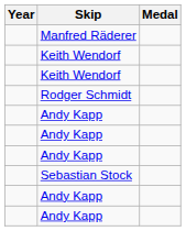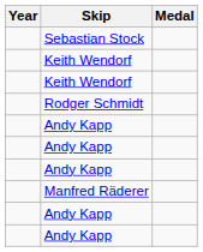 <table class="wikitable">
 <tr>
 <th>Year</th>
 <th>Skip</th>
 <th>Medal</th>
 </tr>
 <tr>
 <td></td>
-<td><a href='#'>Manfred Räderer</a></td>
+<td><a href='#'>Sebastian Stock</a></td>
 <td></td>
 </tr>
 <tr>
 <td></td>
 <td><a href='#'>Keith Wendorf</a></td>
 <td></td>
 </tr>
 <tr>
 <td></td>
 <td><a href='#'>Keith Wendorf</a></td>
 <td></td>
 </tr>
 <tr>
 <td></td>
 <td><a href='#'>Rodger Schmidt</a></td>
 <td></td>
 </tr>
 <tr>
 <td></td>
 <td><a href='#'>Andy Kapp</a></td>
 <td></td>
 </tr>
 <tr>
 <td></td>
 <td><a href='#'>Andy Kapp</a></td>
 <td></td>
 </tr>
 <tr>
 <td></td>
 <td><a href='#'>Andy Kapp</a></td>
 <td></td>
 </tr>
 <tr>
 <td></td>
-<td><a href='#'>Sebastian Stock</a></td>
+<td><a href='#'>Manfred Räderer</a></td>
 <td></td>
 </tr>
 <tr>
 <td></td>
 <td><a href='#'>Andy Kapp</a></td>
 <td></td>
 </tr>
 <tr>
 <td></td>
 <td><a href='#'>Andy Kapp</a></td>
 <td></td>
 </tr>
 </table>
